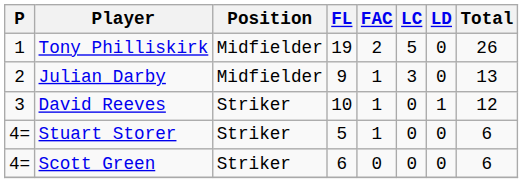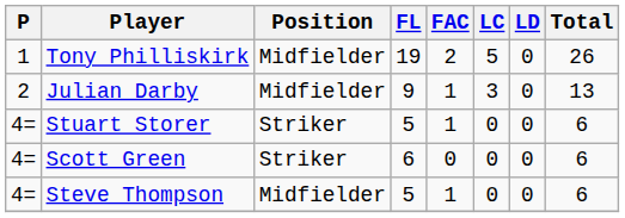 <table class="wikitable sortable">
 <tr>
 <th>P</th>
 <th>Player</th>
 <th>Position</th>
 <th><a href='#'>FL</a></th>
 <th><a href='#'>FAC</a></th>
 <th><a href='#'>LC</a></th>
 <th><a href='#'>LD</a></th>
 <th>Total</th>
 </tr>
 <tr>
 <td align=center>1</td>
 <td> <a href='#'>Tony Philliskirk</a></td>
 <td>Midfielder</td>
 <td align=center>19</td>
 <td align=center>2</td>
 <td align=center>5</td>
 <td align=center>0</td>
 <td align=center>26</td>
 </tr>
 <tr>
 <td align=center>2</td>
 <td> <a href='#'>Julian Darby</a></td>
 <td>Midfielder</td>
 <td align=center>9</td>
 <td align=center>1</td>
 <td align=center>3</td>
 <td align=center>0</td>
 <td align=center>13</td>
 </tr>
 <tr>
-<td align=center>3</td>
-<td> <a href='#'>David Reeves</a></td>
-<td>Striker</td>
-<td align=center>10</td>
-<td align=center>1</td>
-<td align=center>0</td>
-<td align=center>1</td>
-<td align=center>12</td>
-</tr>
-<tr>
 <td align=center>4=</td>
 <td> <a href='#'>Stuart Storer</a></td>
 <td>Striker</td>
 <td align=center>5</td>
 <td align=center>1</td>
 <td align=center>0</td>
 <td align=center>0</td>
 <td align=center>6</td>
 </tr>
 <tr>
 <td align=center>4=</td>
 <td> <a href='#'>Scott Green</a></td>
 <td>Striker</td>
 <td align=center>6</td>
 <td align=center>0</td>
 <td align=center>0</td>
 <td align=center>0</td>
 <td align=center>6</td>
 </tr>
 <tr>
+<td align=center>4=</td>
+<td> <a href='#'>Steve Thompson</a></td>
+<td>Midfielder</td>
+<td align=center>5</td>
+<td align=center>1</td>
+<td align=center>0</td>
+<td align=center>0</td>
+<td align=center>6</td>
+</tr>
+<tr>
 </tr>
 </table>
